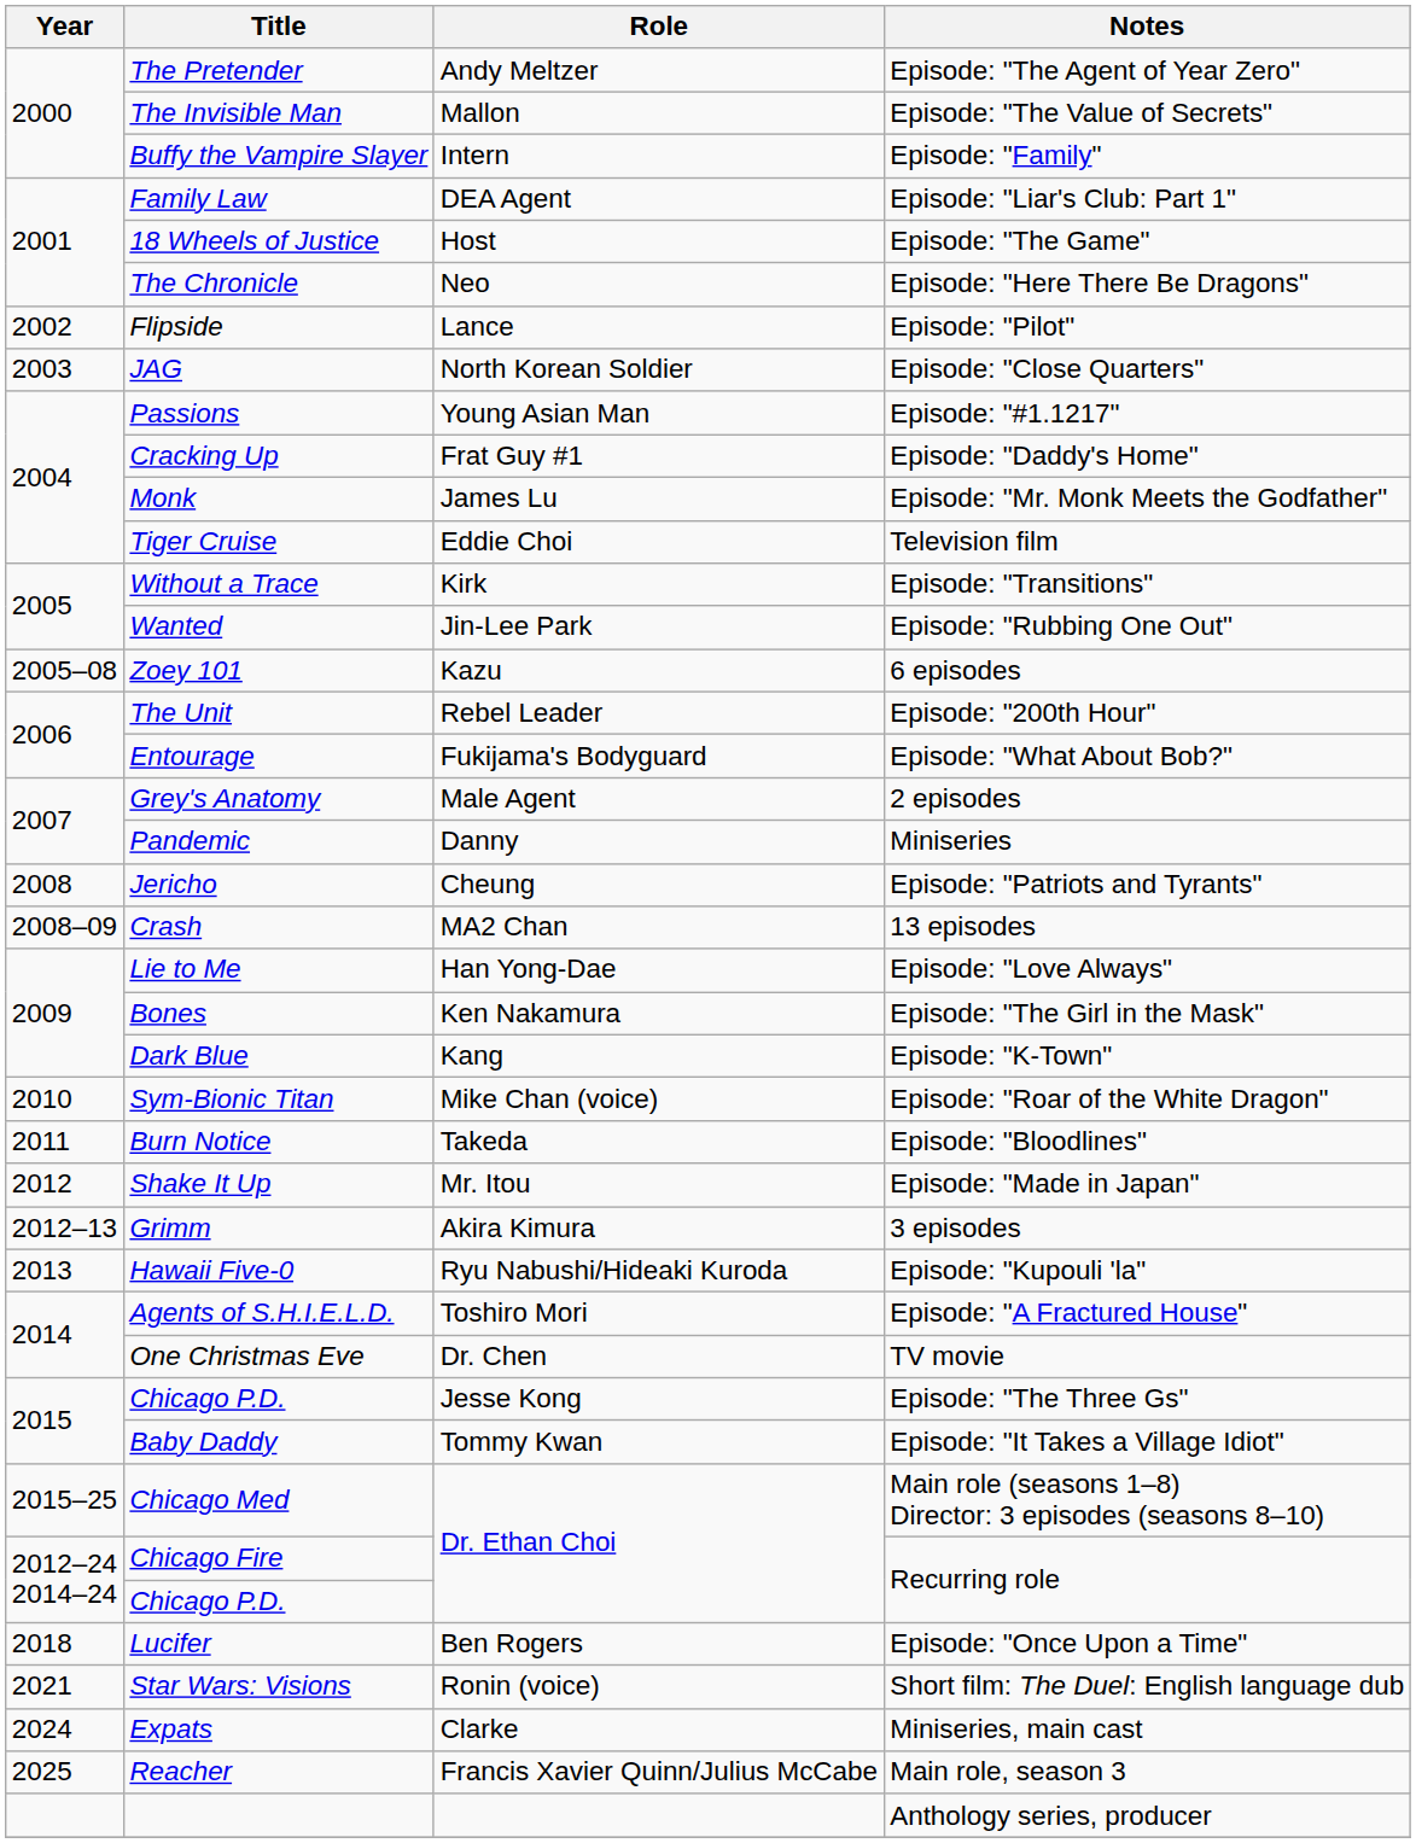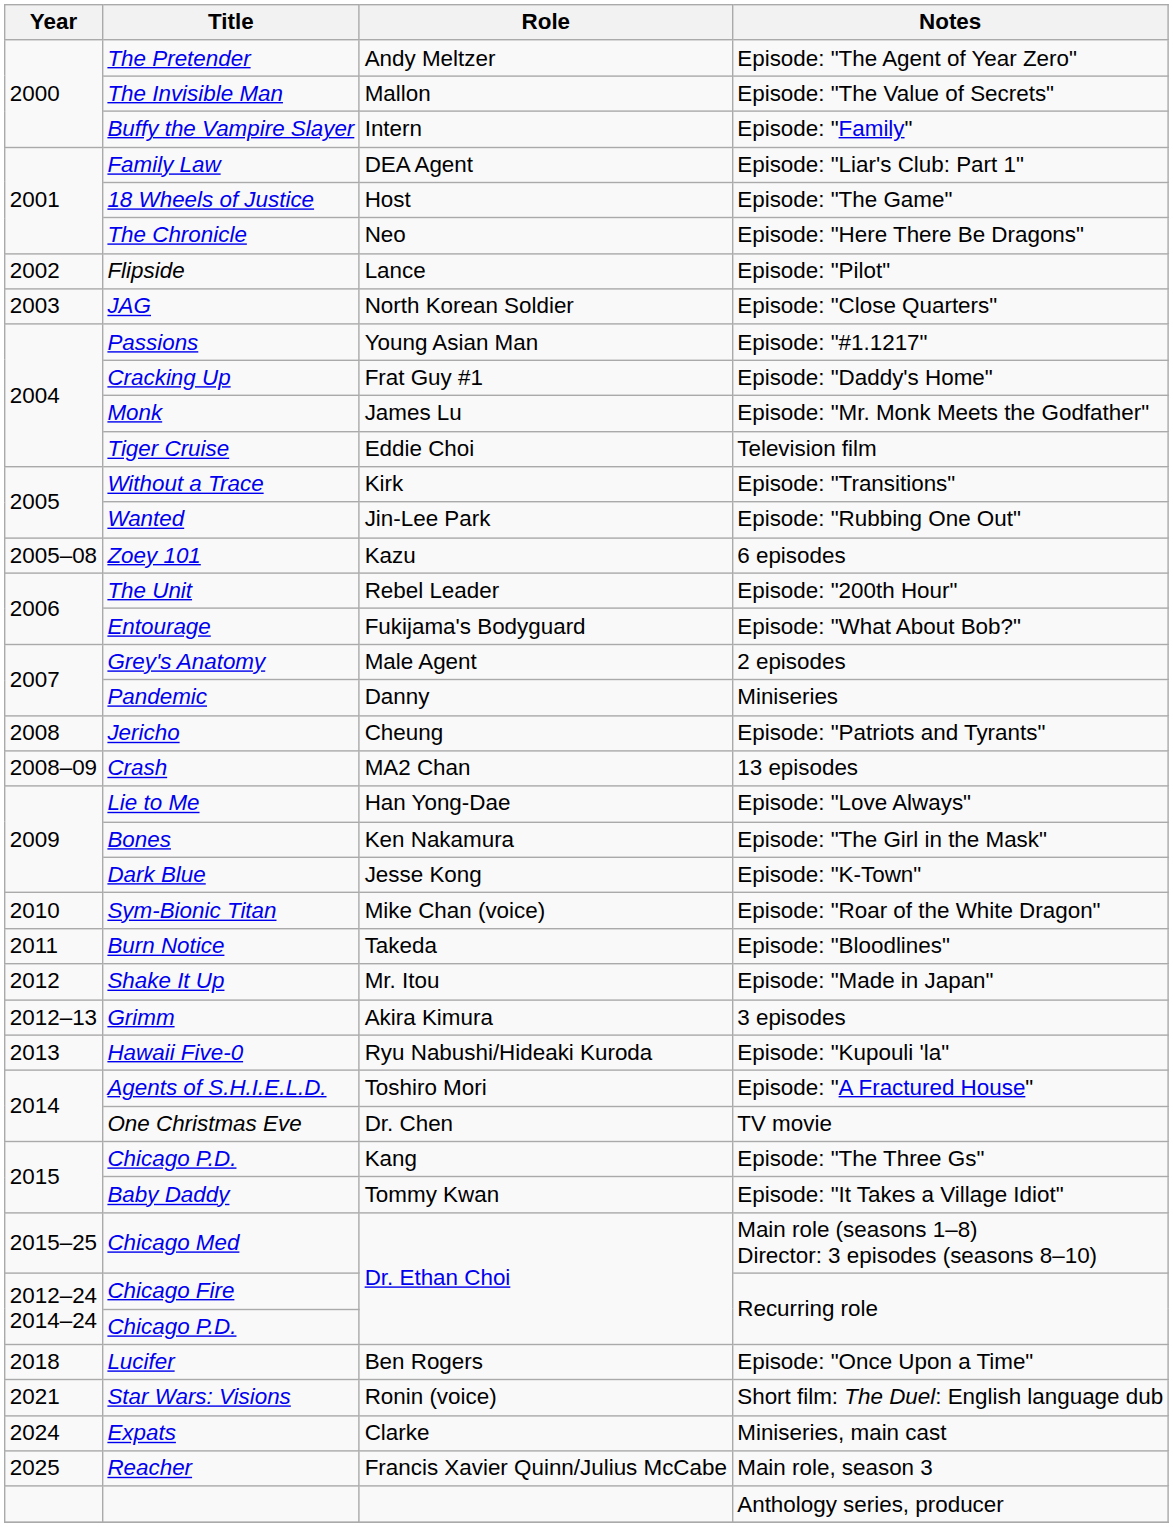 <table class="wikitable sortable">
 <tr>
 <th>Year</th>
 <th>Title</th>
 <th>Role</th>
 <th class="unsortable">Notes</th>
 </tr>
 <tr>
 <td rowspan=3>2000</td>
 <td><em><a href='#'>The Pretender</a></em></td>
 <td>Andy Meltzer</td>
 <td>Episode: "The Agent of Year Zero"</td>
 </tr>
 <tr>
 <td><em><a href='#'>The Invisible Man</a></em></td>
 <td>Mallon</td>
 <td>Episode: "The Value of Secrets"</td>
 </tr>
 <tr>
 <td><em><a href='#'>Buffy the Vampire Slayer</a></em></td>
 <td>Intern</td>
 <td>Episode: "<a href='#'>Family</a>"</td>
 </tr>
 <tr>
 <td rowspan=3>2001</td>
 <td><em><a href='#'>Family Law</a></em></td>
 <td>DEA Agent</td>
 <td>Episode: "Liar's Club: Part 1"</td>
 </tr>
 <tr>
 <td><em><a href='#'>18 Wheels of Justice</a></em></td>
 <td>Host</td>
 <td>Episode: "The Game"</td>
 </tr>
 <tr>
 <td><em><a href='#'>The Chronicle</a></em></td>
 <td>Neo</td>
 <td>Episode: "Here There Be Dragons"</td>
 </tr>
 <tr>
 <td>2002</td>
 <td><em>Flipside</em></td>
 <td>Lance</td>
 <td>Episode: "Pilot"</td>
 </tr>
 <tr>
 <td>2003</td>
 <td><em><a href='#'>JAG</a></em></td>
 <td>North Korean Soldier</td>
 <td>Episode: "Close Quarters"</td>
 </tr>
 <tr>
 <td rowspan=4>2004</td>
 <td><em><a href='#'>Passions</a></em></td>
 <td>Young Asian Man</td>
 <td>Episode: "#1.1217"</td>
 </tr>
 <tr>
 <td><em><a href='#'>Cracking Up</a></em></td>
 <td>Frat Guy #1</td>
 <td>Episode: "Daddy's Home"</td>
 </tr>
 <tr>
 <td><em><a href='#'>Monk</a></em></td>
 <td>James Lu</td>
 <td>Episode: "Mr. Monk Meets the Godfather"</td>
 </tr>
 <tr>
 <td><em><a href='#'>Tiger Cruise</a></em></td>
 <td>Eddie Choi</td>
 <td>Television film</td>
 </tr>
 <tr>
 <td rowspan=2>2005</td>
 <td><em><a href='#'>Without a Trace</a></em></td>
 <td>Kirk</td>
 <td>Episode: "Transitions"</td>
 </tr>
 <tr>
 <td><em><a href='#'>Wanted</a></em></td>
 <td>Jin-Lee Park</td>
 <td>Episode: "Rubbing One Out"</td>
 </tr>
 <tr>
 <td>2005–08</td>
 <td><em><a href='#'>Zoey 101</a></em></td>
 <td>Kazu</td>
 <td>6 episodes</td>
 </tr>
 <tr>
 <td rowspan=2>2006</td>
 <td><em><a href='#'>The Unit</a></em></td>
 <td>Rebel Leader</td>
 <td>Episode: "200th Hour"</td>
 </tr>
 <tr>
 <td><em><a href='#'>Entourage</a></em></td>
 <td>Fukijama's Bodyguard</td>
 <td>Episode: "What About Bob?"</td>
 </tr>
 <tr>
 <td rowspan=2>2007</td>
 <td><em><a href='#'>Grey's Anatomy</a></em></td>
 <td>Male Agent</td>
 <td>2 episodes</td>
 </tr>
 <tr>
 <td><em><a href='#'>Pandemic</a></em></td>
 <td>Danny</td>
 <td>Miniseries</td>
 </tr>
 <tr>
 <td>2008</td>
 <td><em><a href='#'>Jericho</a></em></td>
 <td>Cheung</td>
 <td>Episode: "Patriots and Tyrants"</td>
 </tr>
 <tr>
 <td>2008–09</td>
 <td><em><a href='#'>Crash</a></em></td>
 <td>MA2 Chan</td>
 <td>13 episodes</td>
 </tr>
 <tr>
 <td rowspan=3>2009</td>
 <td><em><a href='#'>Lie to Me</a></em></td>
 <td>Han Yong-Dae</td>
 <td>Episode: "Love Always"</td>
 </tr>
 <tr>
 <td><em><a href='#'>Bones</a></em></td>
 <td>Ken Nakamura</td>
 <td>Episode: "The Girl in the Mask"</td>
 </tr>
 <tr>
 <td><em><a href='#'>Dark Blue</a></em></td>
-<td>Kang</td>
+<td>Jesse Kong</td>
 <td>Episode: "K-Town"</td>
 </tr>
 <tr>
 <td>2010</td>
 <td><em><a href='#'>Sym-Bionic Titan</a></em></td>
 <td>Mike Chan (voice)</td>
 <td>Episode: "Roar of the White Dragon"</td>
 </tr>
 <tr>
 <td>2011</td>
 <td><em><a href='#'>Burn Notice</a></em></td>
 <td>Takeda</td>
 <td>Episode: "Bloodlines"</td>
 </tr>
 <tr>
 <td>2012</td>
 <td><em><a href='#'>Shake It Up</a></em></td>
 <td>Mr. Itou</td>
 <td>Episode: "Made in Japan"</td>
 </tr>
 <tr>
 <td>2012–13</td>
 <td><em><a href='#'>Grimm</a></em></td>
 <td>Akira Kimura</td>
 <td>3 episodes</td>
 </tr>
 <tr>
 <td>2013</td>
 <td><em><a href='#'>Hawaii Five-0</a></em></td>
 <td>Ryu Nabushi/Hideaki Kuroda</td>
 <td>Episode: "Kupouli 'la"</td>
 </tr>
 <tr>
 <td rowspan=2>2014</td>
 <td><em><a href='#'>Agents of S.H.I.E.L.D.</a></em></td>
 <td>Toshiro Mori</td>
 <td>Episode: "<a href='#'>A Fractured House</a>"</td>
 </tr>
 <tr>
 <td><em>One Christmas Eve</em></td>
 <td>Dr. Chen</td>
 <td>TV movie</td>
 </tr>
 <tr>
 <td rowspan=2>2015</td>
 <td><em><a href='#'>Chicago P.D.</a></em></td>
-<td>Jesse Kong</td>
+<td>Kang</td>
 <td>Episode: "The Three Gs"</td>
 </tr>
 <tr>
 <td><em><a href='#'>Baby Daddy</a></em></td>
 <td>Tommy Kwan</td>
 <td>Episode: "It Takes a Village Idiot"</td>
 </tr>
 <tr>
 <td>2015–25</td>
 <td><em><a href='#'>Chicago Med</a></em></td>
 <td rowspan=3><a href='#'>Dr. Ethan Choi</a></td>
 <td>Main role (seasons 1–8)<br> Director: 3 episodes (seasons 8–10)</td>
 </tr>
 <tr>
 <td rowspan=2>2012–24<br>2014–24</td>
 <td><em><a href='#'>Chicago Fire</a></em></td>
 <td rowspan=2>Recurring role</td>
 </tr>
 <tr>
 <td><em><a href='#'>Chicago P.D.</a></em></td>
 </tr>
 <tr>
 <td>2018</td>
 <td><em><a href='#'>Lucifer</a></em></td>
 <td>Ben Rogers</td>
 <td>Episode: "Once Upon a Time"</td>
 </tr>
 <tr>
 <td>2021</td>
 <td><em><a href='#'>Star Wars: Visions</a></em></td>
 <td>Ronin (voice)</td>
 <td>Short film: <em>The Duel</em>: English language dub</td>
 </tr>
 <tr>
 <td>2024</td>
 <td><em><a href='#'>Expats</a></em></td>
 <td>Clarke</td>
 <td>Miniseries, main cast</td>
 </tr>
 <tr>
 <td>2025</td>
 <td><em><a href='#'>Reacher</a></em></td>
 <td>Francis Xavier Quinn/Julius McCabe</td>
 <td>Main role, season 3</td>
 </tr>
 <tr>
 <td></td>
 <td></td>
 <td></td>
 <td>Anthology series, producer</td>
 </tr>
 <tr>
 </tr>
 </table>
